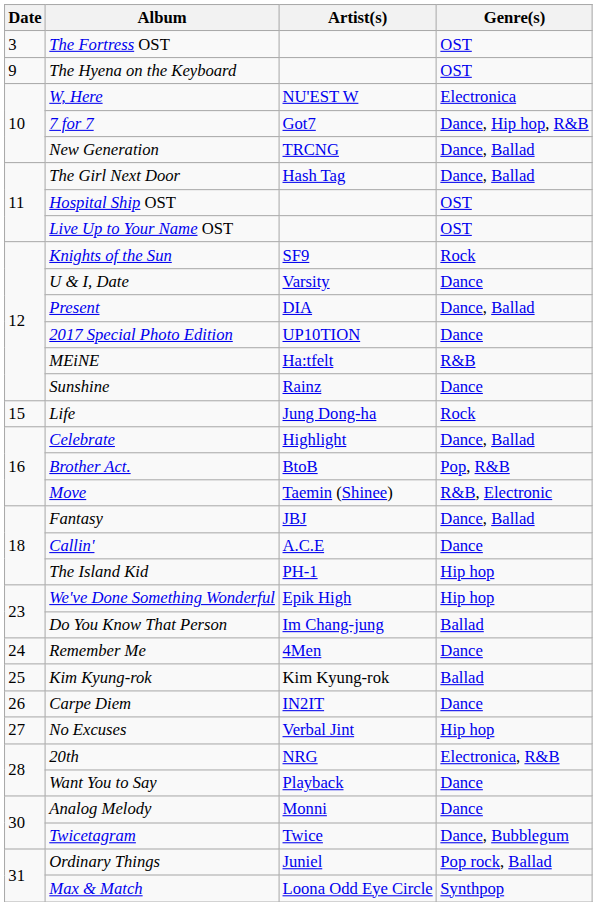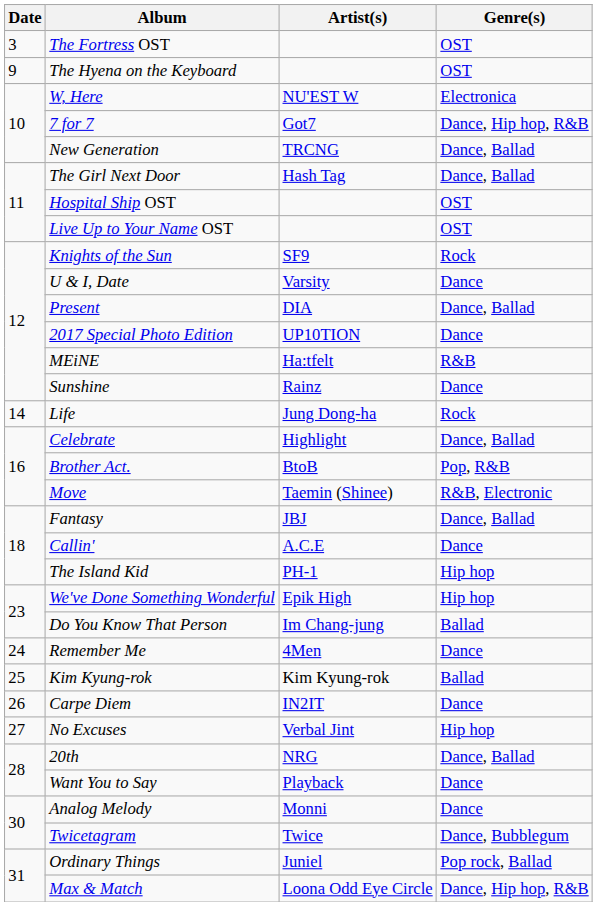 <table class="wikitable">
 <tr>
 <th>Date</th>
 <th>Album</th>
 <th>Artist(s)</th>
 <th>Genre(s)</th>
 </tr>
 <tr>
 <td>3</td>
 <td><em><a href='#'>The Fortress</a></em> OST</td>
 <td></td>
 <td><a href='#'>OST</a></td>
 </tr>
 <tr>
 <td>9</td>
 <td><em>The Hyena on the Keyboard</em></td>
 <td></td>
 <td><a href='#'>OST</a></td>
 </tr>
 <tr>
 <td rowspan="3">10</td>
 <td><em><a href='#'>W, Here</a></em></td>
 <td><a href='#'>NU'EST W</a></td>
 <td><a href='#'>Electronica</a></td>
 </tr>
 <tr>
 <td><em><a href='#'>7 for 7</a></em></td>
 <td><a href='#'>Got7</a></td>
 <td><a href='#'>Dance</a>, <a href='#'>Hip hop</a>, <a href='#'>R&B</a></td>
 </tr>
 <tr>
 <td><em>New Generation</em></td>
 <td><a href='#'>TRCNG</a></td>
 <td><a href='#'>Dance</a>, <a href='#'>Ballad</a></td>
 </tr>
 <tr>
 <td rowspan="3">11</td>
 <td><em>The Girl Next Door</em></td>
 <td><a href='#'>Hash Tag</a></td>
 <td><a href='#'>Dance</a>, <a href='#'>Ballad</a></td>
 </tr>
 <tr>
 <td><em><a href='#'>Hospital Ship</a></em> OST</td>
 <td></td>
 <td><a href='#'>OST</a></td>
 </tr>
 <tr>
 <td><em><a href='#'>Live Up to Your Name</a></em> OST</td>
 <td></td>
 <td><a href='#'>OST</a></td>
 </tr>
 <tr>
 <td rowspan="6">12</td>
 <td><em><a href='#'>Knights of the Sun</a></em></td>
 <td><a href='#'>SF9</a></td>
 <td><a href='#'>Rock</a></td>
 </tr>
 <tr>
 <td><em>U & I, Date</em></td>
 <td><a href='#'>Varsity</a></td>
 <td><a href='#'>Dance</a></td>
 </tr>
 <tr>
 <td><em><a href='#'>Present</a></em></td>
 <td><a href='#'>DIA</a></td>
 <td><a href='#'>Dance</a>, <a href='#'>Ballad</a></td>
 </tr>
 <tr>
 <td><em><a href='#'>2017 Special Photo Edition</a></em></td>
 <td><a href='#'>UP10TION</a></td>
 <td><a href='#'>Dance</a></td>
 </tr>
 <tr>
 <td><em>MEiNE</em></td>
 <td><a href='#'>Ha:tfelt</a></td>
 <td><a href='#'>R&B</a></td>
 </tr>
 <tr>
 <td><em>Sunshine</em></td>
 <td><a href='#'>Rainz</a></td>
 <td><a href='#'>Dance</a></td>
 </tr>
 <tr>
-<td>15</td>
+<td>14</td>
 <td><em>Life</em></td>
 <td><a href='#'>Jung Dong-ha</a></td>
 <td><a href='#'>Rock</a></td>
 </tr>
 <tr>
 <td rowspan="3">16</td>
 <td><em><a href='#'>Celebrate</a></em></td>
 <td><a href='#'>Highlight</a></td>
 <td><a href='#'>Dance</a>, <a href='#'>Ballad</a></td>
 </tr>
 <tr>
 <td><em><a href='#'>Brother Act.</a></em></td>
 <td><a href='#'>BtoB</a></td>
 <td><a href='#'>Pop</a>, <a href='#'>R&B</a></td>
 </tr>
 <tr>
 <td><em><a href='#'>Move</a></em></td>
 <td><a href='#'>Taemin</a> (<a href='#'>Shinee</a>)</td>
 <td><a href='#'>R&B</a>, <a href='#'>Electronic</a></td>
 </tr>
 <tr>
 <td rowspan="3">18</td>
 <td><em>Fantasy</em></td>
 <td><a href='#'>JBJ</a></td>
 <td><a href='#'>Dance</a>, <a href='#'>Ballad</a></td>
 </tr>
 <tr>
 <td><em><a href='#'>Callin'</a></em></td>
 <td><a href='#'>A.C.E</a></td>
 <td><a href='#'>Dance</a></td>
 </tr>
 <tr>
 <td><em>The Island Kid</em></td>
 <td><a href='#'>PH-1</a></td>
 <td><a href='#'>Hip hop</a></td>
 </tr>
 <tr>
 <td rowspan="2">23</td>
 <td><em><a href='#'>We've Done Something Wonderful</a></em></td>
 <td><a href='#'>Epik High</a></td>
 <td><a href='#'>Hip hop</a></td>
 </tr>
 <tr>
 <td><em>Do You Know That Person</em></td>
 <td><a href='#'>Im Chang-jung</a></td>
 <td><a href='#'>Ballad</a></td>
 </tr>
 <tr>
 <td>24</td>
 <td><em>Remember Me</em></td>
 <td><a href='#'>4Men</a></td>
 <td><a href='#'>Dance</a></td>
 </tr>
 <tr>
 <td>25</td>
 <td><em>Kim Kyung-rok</em></td>
 <td>Kim Kyung-rok</td>
 <td><a href='#'>Ballad</a></td>
 </tr>
 <tr>
 <td>26</td>
 <td><em>Carpe Diem</em></td>
 <td><a href='#'>IN2IT</a></td>
 <td><a href='#'>Dance</a></td>
 </tr>
 <tr>
 <td>27</td>
 <td><em>No Excuses</em></td>
 <td><a href='#'>Verbal Jint</a></td>
 <td><a href='#'>Hip hop</a></td>
 </tr>
 <tr>
 <td rowspan="2">28</td>
 <td><em>20th</em></td>
 <td><a href='#'>NRG</a></td>
-<td><a href='#'>Electronica</a>, <a href='#'>R&B</a></td>
+<td><a href='#'>Dance</a>, <a href='#'>Ballad</a></td>
 </tr>
 <tr>
 <td><em>Want You to Say</em></td>
 <td><a href='#'>Playback</a></td>
 <td><a href='#'>Dance</a></td>
 </tr>
 <tr>
 <td rowspan="2">30</td>
 <td><em>Analog Melody</em></td>
 <td><a href='#'>Monni</a></td>
 <td><a href='#'>Dance</a></td>
 </tr>
 <tr>
 <td><em><a href='#'>Twicetagram</a></em></td>
 <td><a href='#'>Twice</a></td>
 <td><a href='#'>Dance</a>, <a href='#'>Bubblegum</a></td>
 </tr>
 <tr>
 <td rowspan="2">31</td>
 <td><em>Ordinary Things</em></td>
 <td><a href='#'>Juniel</a></td>
 <td><a href='#'>Pop rock</a>, <a href='#'>Ballad</a></td>
 </tr>
 <tr>
 <td><em><a href='#'>Max & Match</a></em></td>
 <td><a href='#'>Loona Odd Eye Circle</a></td>
-<td><a href='#'>Synthpop</a></td>
+<td><a href='#'>Dance</a>, <a href='#'>Hip hop</a>, <a href='#'>R&B</a></td>
 </tr>
 </table>
